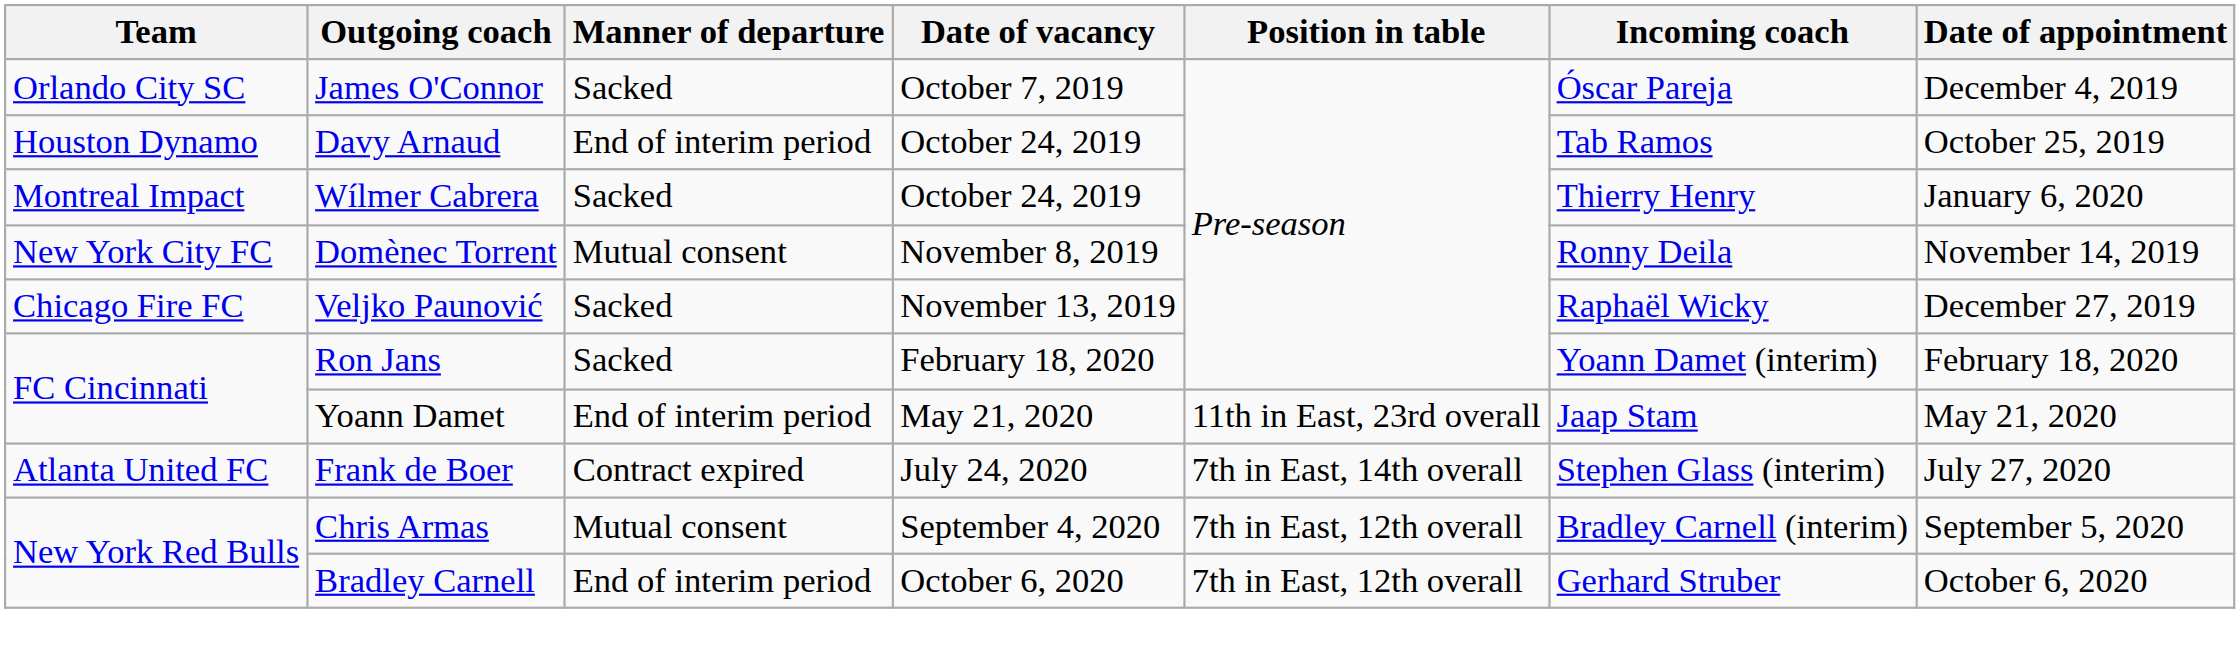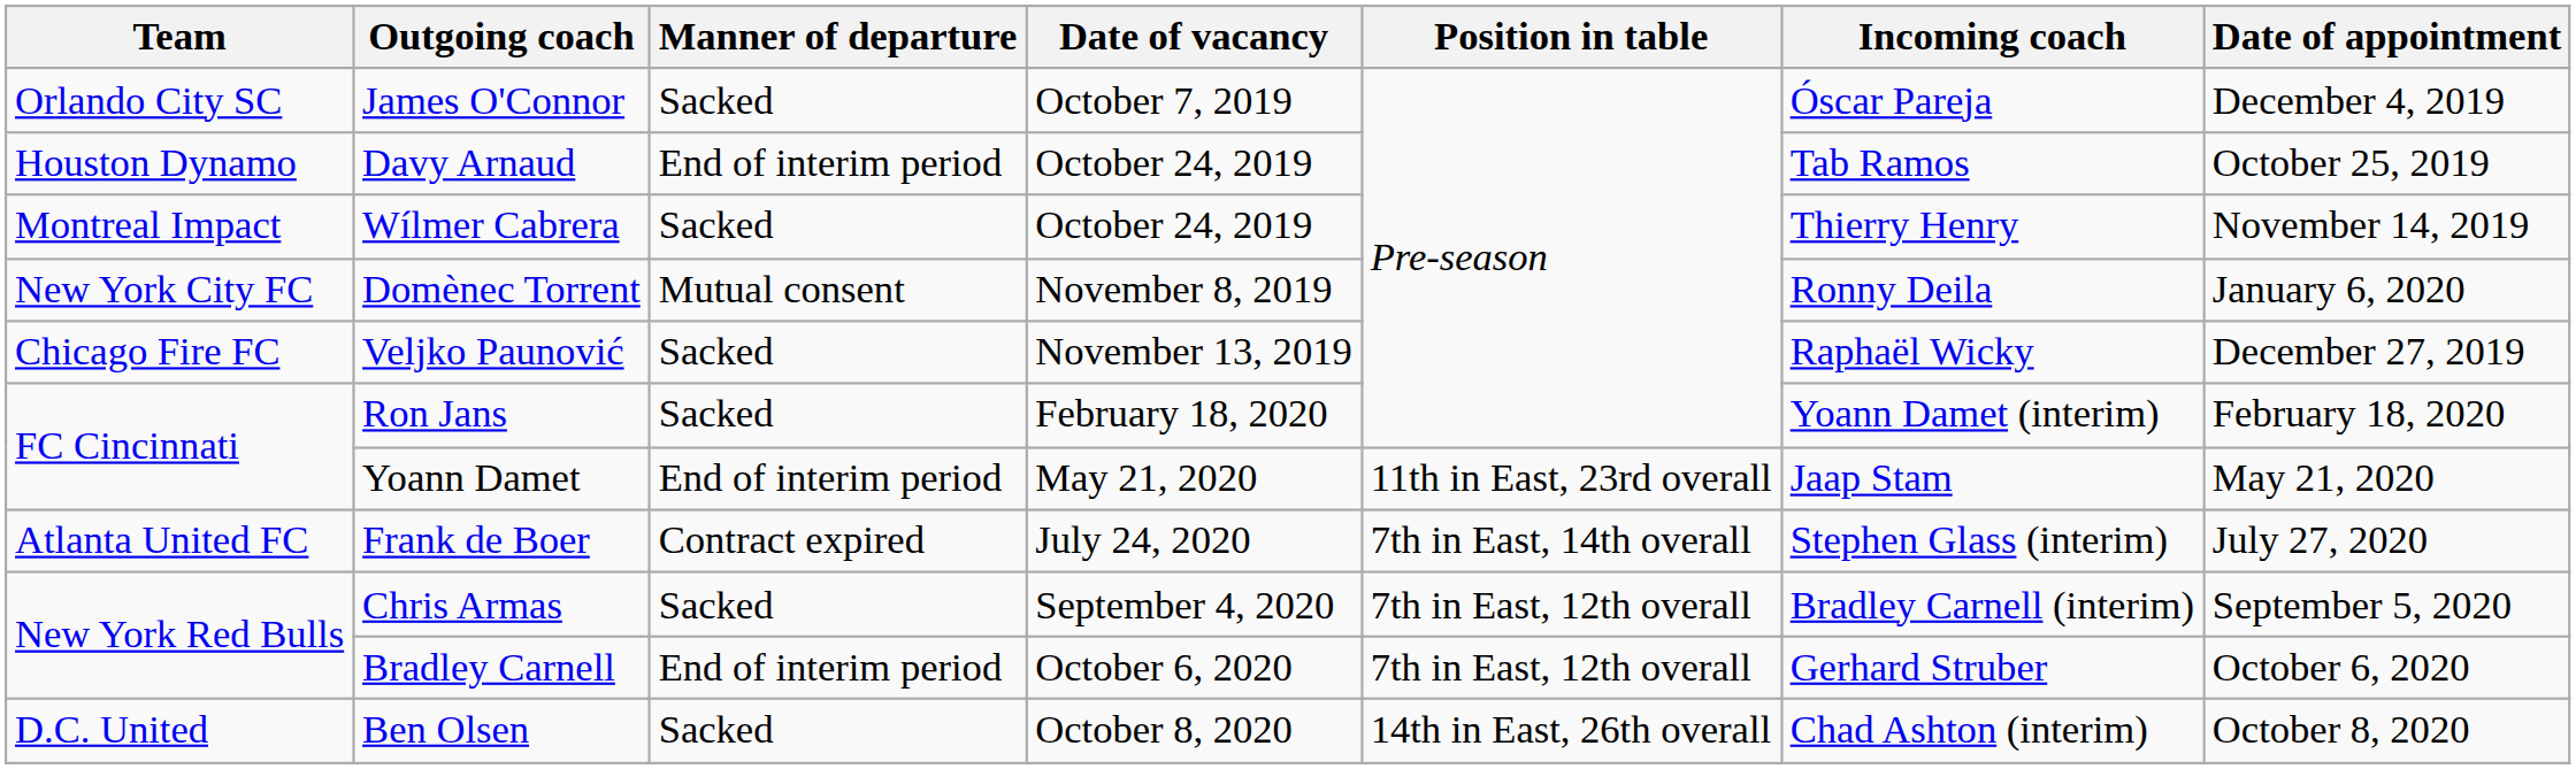 <table class="wikitable sortable">
 <tr>
 <th>Team</th>
 <th>Outgoing coach</th>
 <th>Manner of departure</th>
 <th>Date of vacancy</th>
 <th>Position in table</th>
 <th>Incoming coach</th>
 <th>Date of appointment</th>
 </tr>
 <tr>
 <td><a href='#'>Orlando City SC</a></td>
 <td> <a href='#'>James O'Connor</a></td>
 <td>Sacked</td>
 <td>October 7, 2019</td>
 <td rowspan="6"><em>Pre-season</em></td>
 <td> <a href='#'>Óscar Pareja</a></td>
 <td>December 4, 2019</td>
 </tr>
 <tr>
 <td><a href='#'>Houston Dynamo</a></td>
 <td> <a href='#'>Davy Arnaud</a></td>
 <td>End of interim period</td>
 <td>October 24, 2019</td>
 <td> <a href='#'>Tab Ramos</a></td>
 <td>October 25, 2019</td>
 </tr>
 <tr>
 <td><a href='#'>Montreal Impact</a></td>
 <td> <a href='#'>Wílmer Cabrera</a></td>
 <td>Sacked</td>
 <td>October 24, 2019</td>
 <td> <a href='#'>Thierry Henry</a></td>
-<td>January 6, 2020</td>
+<td>November 14, 2019</td>
 </tr>
 <tr>
 <td><a href='#'>New York City FC</a></td>
 <td> <a href='#'>Domènec Torrent</a></td>
 <td>Mutual consent</td>
 <td>November 8, 2019</td>
 <td> <a href='#'>Ronny Deila</a></td>
-<td>November 14, 2019</td>
+<td>January 6, 2020</td>
 </tr>
 <tr>
 <td><a href='#'>Chicago Fire FC</a></td>
 <td> <a href='#'>Veljko Paunović</a></td>
 <td>Sacked</td>
 <td>November 13, 2019</td>
 <td> <a href='#'>Raphaël Wicky</a></td>
 <td>December 27, 2019</td>
 </tr>
 <tr>
 <td rowspan="2"><a href='#'>FC Cincinnati</a></td>
 <td> <a href='#'>Ron Jans</a></td>
 <td>Sacked</td>
 <td>February 18, 2020</td>
 <td> <a href='#'>Yoann Damet</a> (interim)</td>
 <td>February 18, 2020</td>
 </tr>
 <tr>
 <td> Yoann Damet</td>
 <td>End of interim period</td>
 <td>May 21, 2020</td>
 <td>11th in East, 23rd overall</td>
 <td> <a href='#'>Jaap Stam</a></td>
 <td>May 21, 2020</td>
 </tr>
 <tr>
 <td><a href='#'>Atlanta United FC</a></td>
 <td> <a href='#'>Frank de Boer</a></td>
 <td>Contract expired</td>
 <td>July 24, 2020</td>
 <td>7th in East, 14th overall</td>
 <td> <a href='#'>Stephen Glass</a> (interim)</td>
 <td>July 27, 2020</td>
 </tr>
 <tr>
 <td rowspan="2"><a href='#'>New York Red Bulls</a></td>
 <td> <a href='#'>Chris Armas</a></td>
-<td>Mutual consent</td>
+<td>Sacked</td>
 <td>September 4, 2020</td>
 <td>7th in East, 12th overall</td>
 <td> <a href='#'>Bradley Carnell</a> (interim)</td>
 <td>September 5, 2020</td>
 </tr>
 <tr>
 <td> <a href='#'>Bradley Carnell</a></td>
 <td>End of interim period</td>
 <td>October 6, 2020</td>
 <td>7th in East, 12th overall</td>
 <td> <a href='#'>Gerhard Struber</a></td>
 <td>October 6, 2020</td>
 </tr>
+<tr>
+<td><a href='#'>D.C. United</a></td>
+<td> <a href='#'>Ben Olsen</a></td>
+<td>Sacked</td>
+<td>October 8, 2020</td>
+<td>14th in East, 26th overall</td>
+<td> <a href='#'>Chad Ashton</a> (interim)</td>
+<td>October 8, 2020</td>
+</tr>
 </table>
